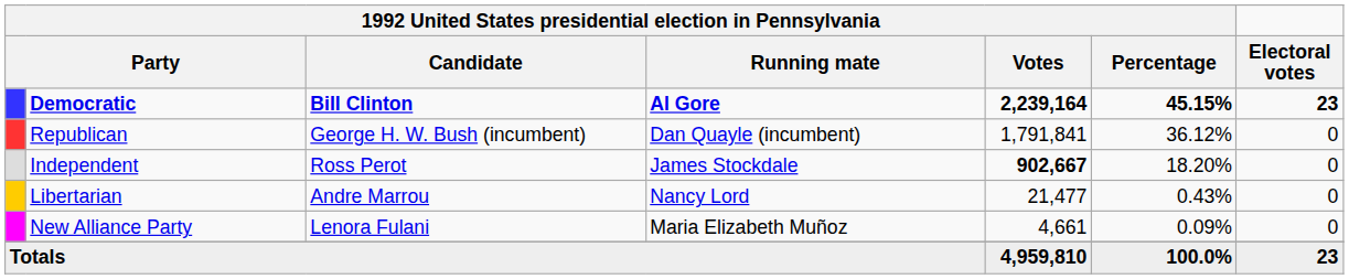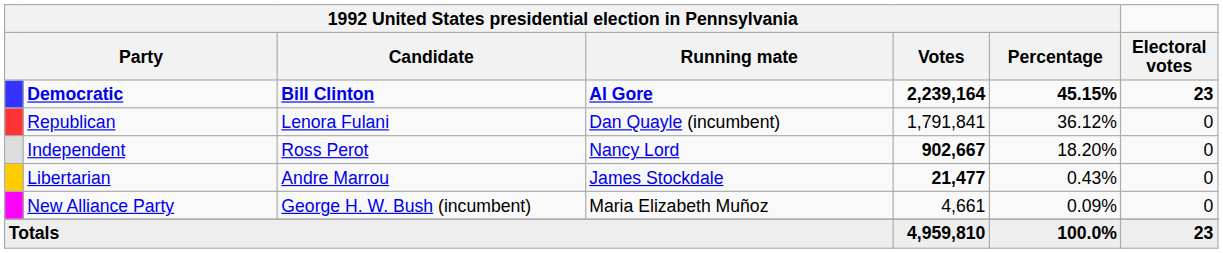 <table class="wikitable" style="font-size: 95%;">
 <tr>
 <th colspan="6">1992 United States presidential election in Pennsylvania</th>
 </tr>
 <tr>
 <th colspan="2" style="width: 15em">Party</th>
 <th style="width: 17em">Candidate</th>
 <th style="width: 17em">Running mate</th>
 <th style="width: 5em">Votes</th>
 <th style="width: 7em">Percentage</th>
 <th style="width: 5em">Electoral votes</th>
 </tr>
 <tr>
 <th style="background-color:#3333FF; width: 3px"></th>
 <td style="width: 130px"><strong><a href='#'>Democratic</a></strong></td>
 <td><strong><a href='#'>Bill Clinton</a></strong></td>
 <td><strong><a href='#'>Al Gore</a></strong></td>
 <td align="right"><strong>2,239,164</strong></td>
 <td align="right"><strong>45.15%</strong></td>
 <td align="right"><strong>23</strong></td>
 </tr>
 <tr>
 <th style="background-color:#FF3333; width: 3px"></th>
 <td style="width: 130px"><a href='#'>Republican</a></td>
-<td><a href='#'>George H. W. Bush</a> (incumbent)</td>
+<td><a href='#'>Lenora Fulani</a></td>
 <td><a href='#'>Dan Quayle</a> (incumbent)</td>
 <td align="right">1,791,841</td>
 <td align="right">36.12%</td>
 <td align="right">0</td>
 </tr>
 <tr>
 <th style="background-color:#DDDDDD; width: 3px"></th>
 <td style="width: 130px"><a href='#'>Independent</a></td>
 <td><a href='#'>Ross Perot</a></td>
-<td><a href='#'>James Stockdale</a></td>
+<td><a href='#'>Nancy Lord</a></td>
 <td align="right"><strong>902,667</strong></td>
 <td align="right">18.20%</td>
 <td align="right">0</td>
 </tr>
 <tr>
 <th style="background-color:#FFCC00; width: 3px"></th>
 <td style="width: 130px"><a href='#'>Libertarian</a></td>
 <td><a href='#'>Andre Marrou</a></td>
-<td><a href='#'>Nancy Lord</a></td>
-<td align="right">21,477</td>
+<td><a href='#'>James Stockdale</a></td>
+<td align="right"><strong>21,477</strong></td>
 <td align="right">0.43%</td>
 <td align="right">0</td>
 </tr>
 <tr>
 <th style="background-color:#FF00FF; width: 3px"></th>
 <td style="width: 130px"><a href='#'>New Alliance Party</a></td>
-<td><a href='#'>Lenora Fulani</a></td>
+<td><a href='#'>George H. W. Bush</a> (incumbent)</td>
 <td>Maria Elizabeth Muñoz</td>
 <td align="right">4,661</td>
 <td align="right">0.09%</td>
 <td align="right">0</td>
 </tr>
 <tr>
 </tr>
 <tr bgcolor="#EEEEEE">
 <td colspan="4" align="left"><strong>Totals</strong></td>
 <td align="right"><strong>4,959,810</strong></td>
 <td align="right"><strong>100.0%</strong></td>
 <td align="right"><strong>23</strong></td>
 </tr>
 </table>
